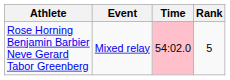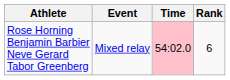 <table class="wikitable" style="font-size:90%">
 <tr>
 <th>Athlete</th>
 <th>Event</th>
 <th>Time</th>
 <th>Rank</th>
 </tr>
 <tr align=center>
 <td align=left><a href='#'>Rose Horning</a><br><a href='#'>Benjamin Barbier</a><br><a href='#'>Neve Gerard</a><br><a href='#'>Tabor Greenberg</a></td>
 <td align=left><a href='#'>Mixed relay</a></td>
 <td style="background: pink;">54:02.0</td>
-<td>5</td>
+<td>6</td>
 </tr>
 </table>
